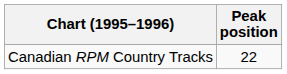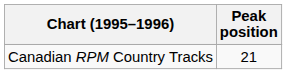 <table class="wikitable sortable">
 <tr>
 <th>Chart (1995–1996)</th>
 <th>Peak<br>position</th>
 </tr>
 <tr>
 </tr>
 <tr>
 <td>Canadian <em>RPM</em> Country Tracks</td>
-<td align="center">22</td>
+<td align="center">21</td>
 </tr>
 </table>
